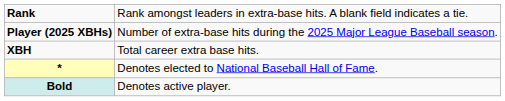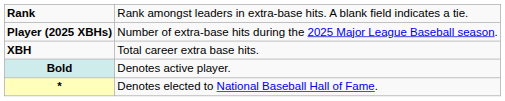 <table class="wikitable" style="font-size:100%;">
 <tr>
 <td><strong>Rank</strong></td>
 <td>Rank amongst leaders in extra-base hits. A blank field indicates a tie.</td>
 </tr>
 <tr>
 <td><strong>Player (2025 XBHs)</strong></td>
 <td>Number of extra-base hits during the <a href='#'>2025 Major League Baseball season</a>.</td>
 </tr>
 <tr>
 <td><strong>XBH</strong></td>
 <td>Total career extra base hits.</td>
 </tr>
 <tr>
+<th scope="row" style="background:#cfecec;"><strong>Bold</strong></th>
+<td>Denotes active player.<br></td>
+</tr>
+<tr>
 <th scope="row" style="background-color:#ffffbb">*</th>
 <td>Denotes elected to <a href='#'>National Baseball Hall of Fame</a>. <br></td>
 </tr>
-<tr>
-<th scope="row" style="background:#cfecec;"><strong>Bold</strong></th>
-<td>Denotes active player.<br></td>
-</tr>
 </table>
